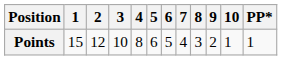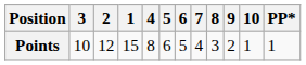 <table class="wikitable" style="font-size:85%">
 <tr valign="top">
 <th>Position</th>
+<th>3</th>
+<th>2</th>
 <th>1</th>
-<th>2</th>
-<th>3</th>
 <th>4</th>
 <th>5</th>
 <th>6</th>
 <th>7</th>
 <th>8</th>
 <th>9</th>
 <th>10</th>
 <th>PP*</th>
 </tr>
 <tr>
 <th>Points</th>
+<td>10</td>
+<td>12</td>
 <td>15</td>
-<td>12</td>
-<td>10</td>
 <td>8</td>
 <td>6</td>
 <td>5</td>
 <td>4</td>
 <td>3</td>
 <td>2</td>
 <td>1</td>
 <td>1</td>
 </tr>
 </table>
